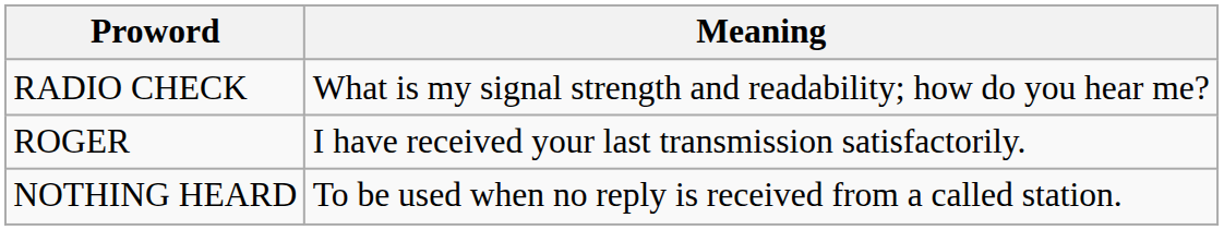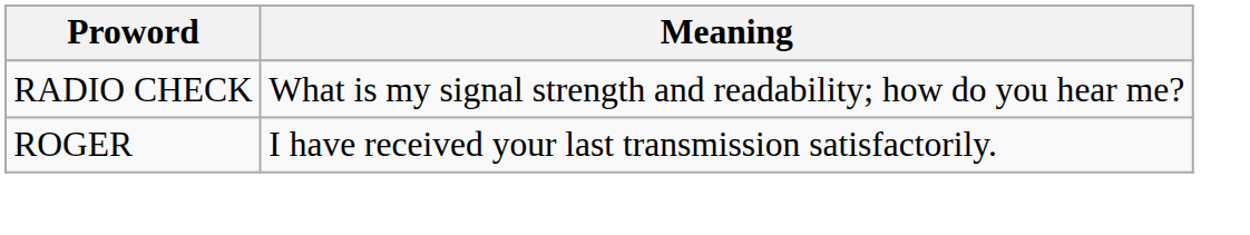 <table class="wikitable">
 <tr>
 <th>Proword</th>
 <th>Meaning</th>
 </tr>
 <tr>
 <td>RADIO CHECK</td>
 <td>What is my signal strength and readability; how do you hear me?</td>
 </tr>
 <tr>
 <td>ROGER</td>
 <td>I have received your last transmission satisfactorily.</td>
 </tr>
-<tr>
-<td>NOTHING HEARD</td>
-<td>To be used when no reply is received from a called station.</td>
-</tr>
 </table>
